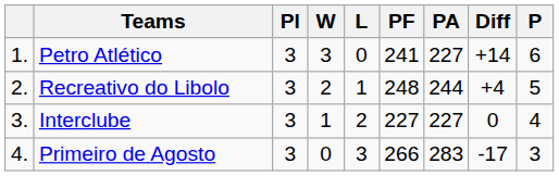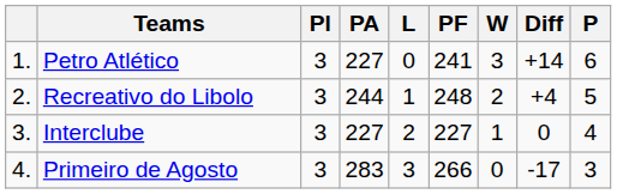 <table class="wikitable" style="text-align:center">
 <tr>
 <th width=15></th>
 <th width=175>Teams</th>
 <th width=20>Pl</th>
-<th width=20>W</th>
+<th width=20>PA</th>
 <th width=20>L</th>
 <th width=20>PF</th>
-<th width=20>PA</th>
+<th width=20>W</th>
 <th width=30>Diff</th>
 <th width=20>P</th>
 </tr>
 <tr>
 <td>1.</td>
 <td align=left><a href='#'>Petro Atlético</a></td>
 <td>3</td>
-<td>3</td>
+<td>227</td>
 <td>0</td>
 <td>241</td>
-<td>227</td>
+<td>3</td>
 <td>+14</td>
 <td>6</td>
 </tr>
 <tr>
 <td>2.</td>
 <td align=left><a href='#'>Recreativo do Libolo</a></td>
 <td>3</td>
-<td>2</td>
+<td>244</td>
 <td>1</td>
 <td>248</td>
-<td>244</td>
+<td>2</td>
 <td>+4</td>
 <td>5</td>
 </tr>
 <tr>
 <td>3.</td>
 <td align=left><a href='#'>Interclube</a></td>
 <td>3</td>
-<td>1</td>
+<td>227</td>
 <td>2</td>
 <td>227</td>
-<td>227</td>
+<td>1</td>
 <td>0</td>
 <td>4</td>
 </tr>
 <tr>
 <td>4.</td>
 <td align=left><a href='#'>Primeiro de Agosto</a></td>
 <td>3</td>
-<td>0</td>
+<td>283</td>
 <td>3</td>
 <td>266</td>
-<td>283</td>
+<td>0</td>
 <td>-17</td>
 <td>3</td>
 </tr>
 </table>
